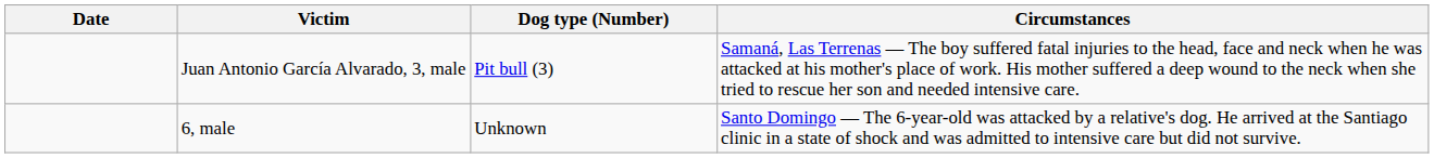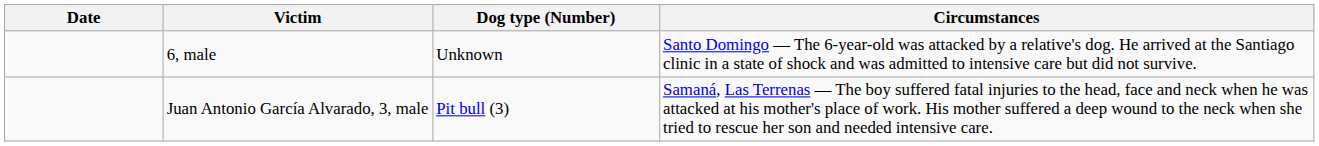 <table class="wikitable sortable">
 <tr>
 <th width="85">Date</th>
 <th style="width:150px;">Victim</th>
 <th style="width:125px;">Dog type (Number)</th>
 <th width="50%">Circumstances</th>
 </tr>
 <tr>
 <td></td>
+<td>6, male</td>
+<td>Unknown</td>
+<td><a href='#'>Santo Domingo</a> — The 6-year-old was attacked by a relative's dog. He arrived at the Santiago clinic in a state of shock and was admitted to intensive care but did not survive.</td>
+</tr>
+<tr>
+<td></td>
 <td>Juan Antonio García Alvarado, 3, male</td>
 <td><a href='#'>Pit bull</a> (3)</td>
 <td><a href='#'>Samaná</a>, <a href='#'>Las Terrenas</a> — The boy suffered fatal injuries to the head, face and neck when he was attacked at his mother's place of work. His mother suffered a deep wound to the neck when she tried to rescue her son and needed intensive care.</td>
 </tr>
-<tr>
-<td></td>
-<td>6, male</td>
-<td>Unknown</td>
-<td><a href='#'>Santo Domingo</a> — The 6-year-old was attacked by a relative's dog. He arrived at the Santiago clinic in a state of shock and was admitted to intensive care but did not survive.</td>
-</tr>
 </table>
